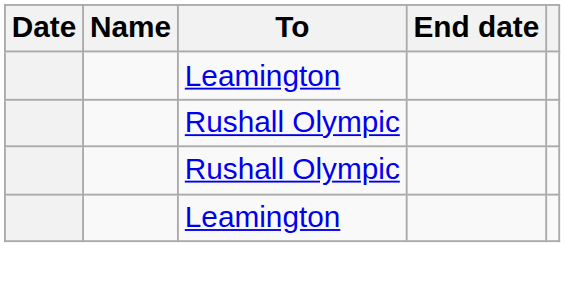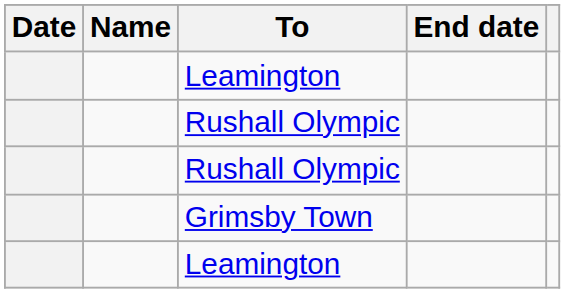 <table class="wikitable sortable plainrowheaders">
 <tr>
 <th scope=col>Date</th>
 <th scope=col>Name</th>
 <th scope=col>To</th>
 <th scope=col>End date</th>
 <th scope=col class=unsortable></th>
 </tr>
 <tr>
 <th scope=row></th>
 <td></td>
 <td><a href='#'>Leamington</a></td>
 <td></td>
 <td style="text-align:center;"></td>
 </tr>
 <tr>
 <th scope=row></th>
 <td></td>
 <td><a href='#'>Rushall Olympic</a></td>
 <td></td>
 <td style="text-align:center;"></td>
 </tr>
 <tr>
 <th scope=row></th>
 <td></td>
 <td><a href='#'>Rushall Olympic</a></td>
 <td></td>
 <td style="text-align:center;"></td>
 </tr>
 <tr>
 <th scope=row></th>
 <td></td>
+<td><a href='#'>Grimsby Town</a></td>
+<td></td>
+<td style="text-align:center;"></td>
+</tr>
+<tr>
+<th scope=row></th>
+<td></td>
 <td><a href='#'>Leamington</a></td>
 <td></td>
 <td style="text-align:center;"></td>
 </tr>
 </table>
